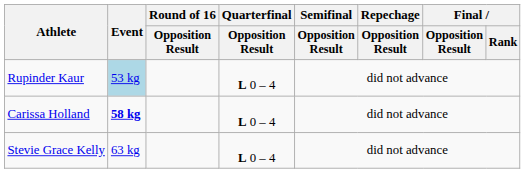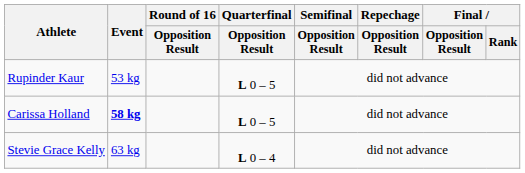 <table class="wikitable" style="font-size:90%;">
 <tr>
 <th rowspan=2>Athlete</th>
 <th rowspan=2>Event</th>
 <th>Round of 16</th>
 <th>Quarterfinal</th>
 <th>Semifinal</th>
 <th>Repechage</th>
 <th colspan=2>Final / </th>
 </tr>
 <tr style="font-size: 95%">
 <th>Opposition<br>Result</th>
 <th>Opposition<br>Result</th>
 <th>Opposition<br>Result</th>
 <th>Opposition<br>Result</th>
 <th>Opposition<br>Result</th>
 <th>Rank</th>
 </tr>
 <tr align=center>
 <td align=left><a href='#'>Rupinder Kaur</a></td>
-<td align=left style="background: lightblue;"><a href='#'>53 kg</a></td>
+<td align=left><a href='#'>53 kg</a></td>
 <td></td>
-<td><br><strong>L</strong> 0 – 4</td>
+<td><br><strong>L</strong> 0 – 5</td>
 <td colspan=4>did not advance</td>
 </tr>
 <tr align=center>
 <td align=left><a href='#'>Carissa Holland</a></td>
 <td align=left><strong><a href='#'>58 kg</a></strong></td>
 <td></td>
-<td><br><strong>L</strong> 0 – 4</td>
+<td><br><strong>L</strong> 0 – 5</td>
 <td colspan=4>did not advance</td>
 </tr>
 <tr align=center>
 <td align=left><a href='#'>Stevie Grace Kelly</a></td>
 <td align=left><a href='#'>63 kg</a></td>
 <td></td>
 <td><br><strong>L</strong> 0 – 4</td>
 <td colspan=4>did not advance</td>
 </tr>
 </table>
